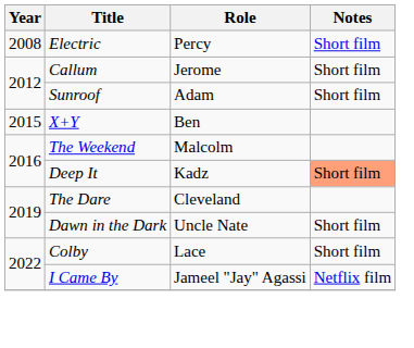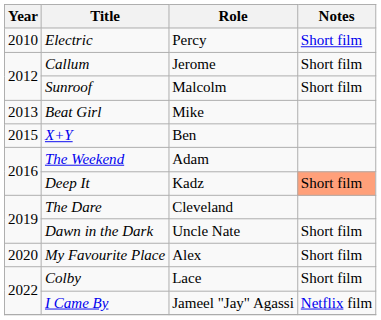 <table class="wikitable sortable">
 <tr>
 <th>Year</th>
 <th>Title</th>
 <th>Role</th>
 <th>Notes</th>
 </tr>
 <tr>
-<td>2008</td>
+<td>2010</td>
 <td><em>Electric</em></td>
 <td>Percy</td>
 <td><a href='#'>Short film</a></td>
 </tr>
 <tr>
 <td rowspan="2">2012</td>
 <td><em>Callum</em></td>
 <td>Jerome</td>
 <td>Short film</td>
 </tr>
 <tr>
 <td><em>Sunroof</em></td>
-<td>Adam</td>
+<td>Malcolm</td>
 <td>Short film</td>
+</tr>
+<tr>
+<td>2013</td>
+<td><em>Beat Girl</em></td>
+<td>Mike</td>
+<td></td>
 </tr>
 <tr>
 <td>2015</td>
 <td><em><a href='#'>X+Y</a></em></td>
 <td>Ben</td>
 <td></td>
 </tr>
 <tr>
 <td rowspan="2">2016</td>
 <td><em><a href='#'>The Weekend</a></em></td>
-<td>Malcolm</td>
+<td>Adam</td>
 <td></td>
 </tr>
 <tr>
 <td><em>Deep It</em></td>
 <td>Kadz</td>
 <td style="background: lightsalmon;">Short film</td>
 </tr>
 <tr>
 <td rowspan="2">2019</td>
 <td><em>The Dare</em></td>
 <td>Cleveland</td>
 <td></td>
 </tr>
 <tr>
 <td><em>Dawn in the Dark</em></td>
 <td>Uncle Nate</td>
 <td>Short film</td>
 </tr>
 <tr>
+<td>2020</td>
+<td><em>My Favourite Place</em></td>
+<td>Alex</td>
+<td>Short film</td>
+</tr>
+<tr>
 <td rowspan="2">2022</td>
 <td><em>Colby</em></td>
 <td>Lace</td>
 <td>Short film</td>
 </tr>
 <tr>
 <td><em><a href='#'>I Came By</a></em></td>
 <td>Jameel "Jay" Agassi</td>
 <td><a href='#'>Netflix</a> film</td>
 </tr>
 <tr>
 </tr>
 </table>
